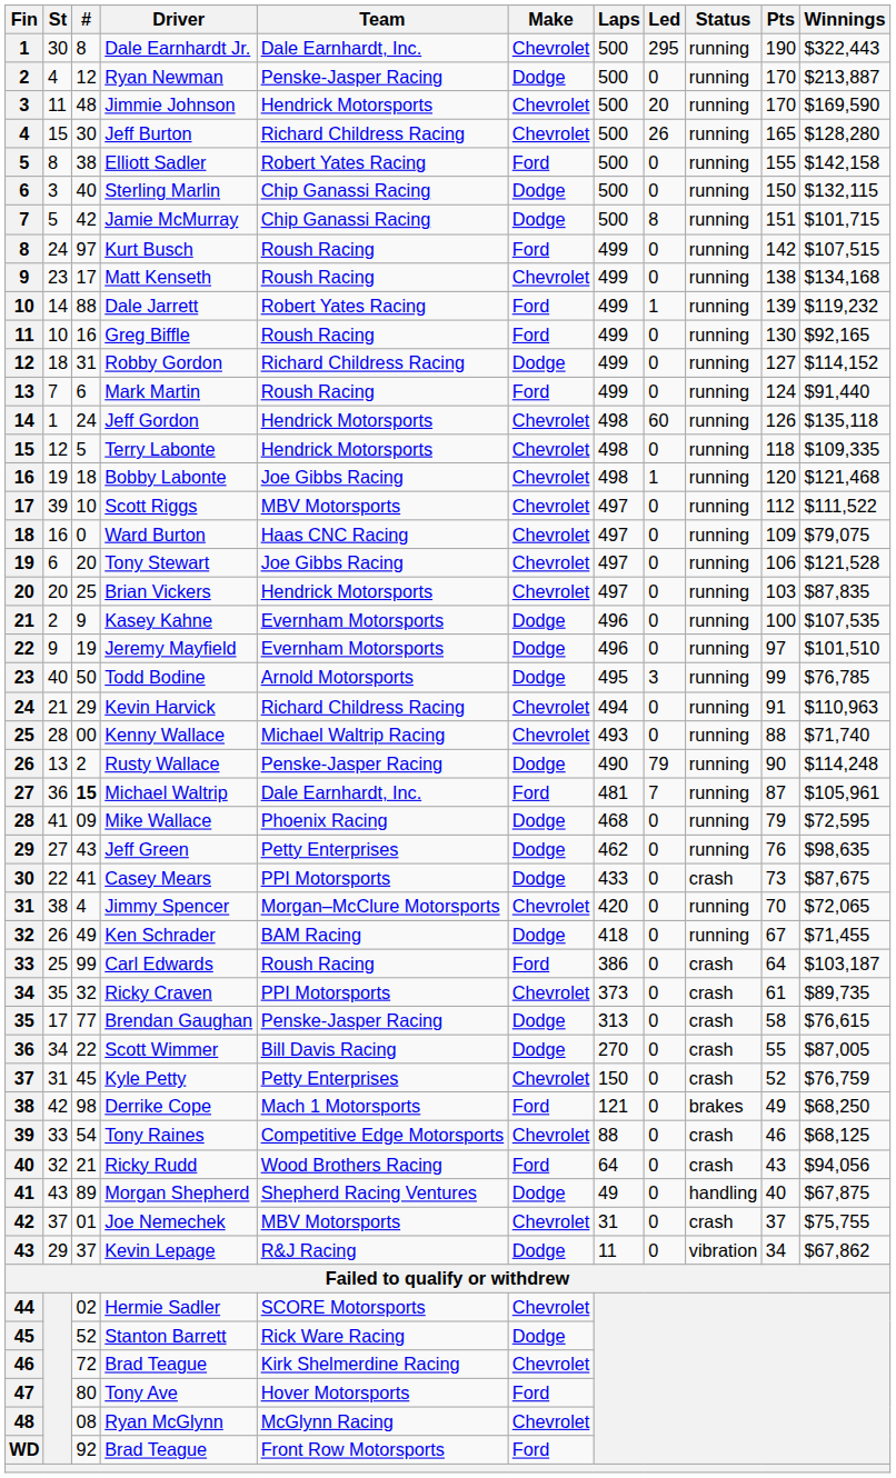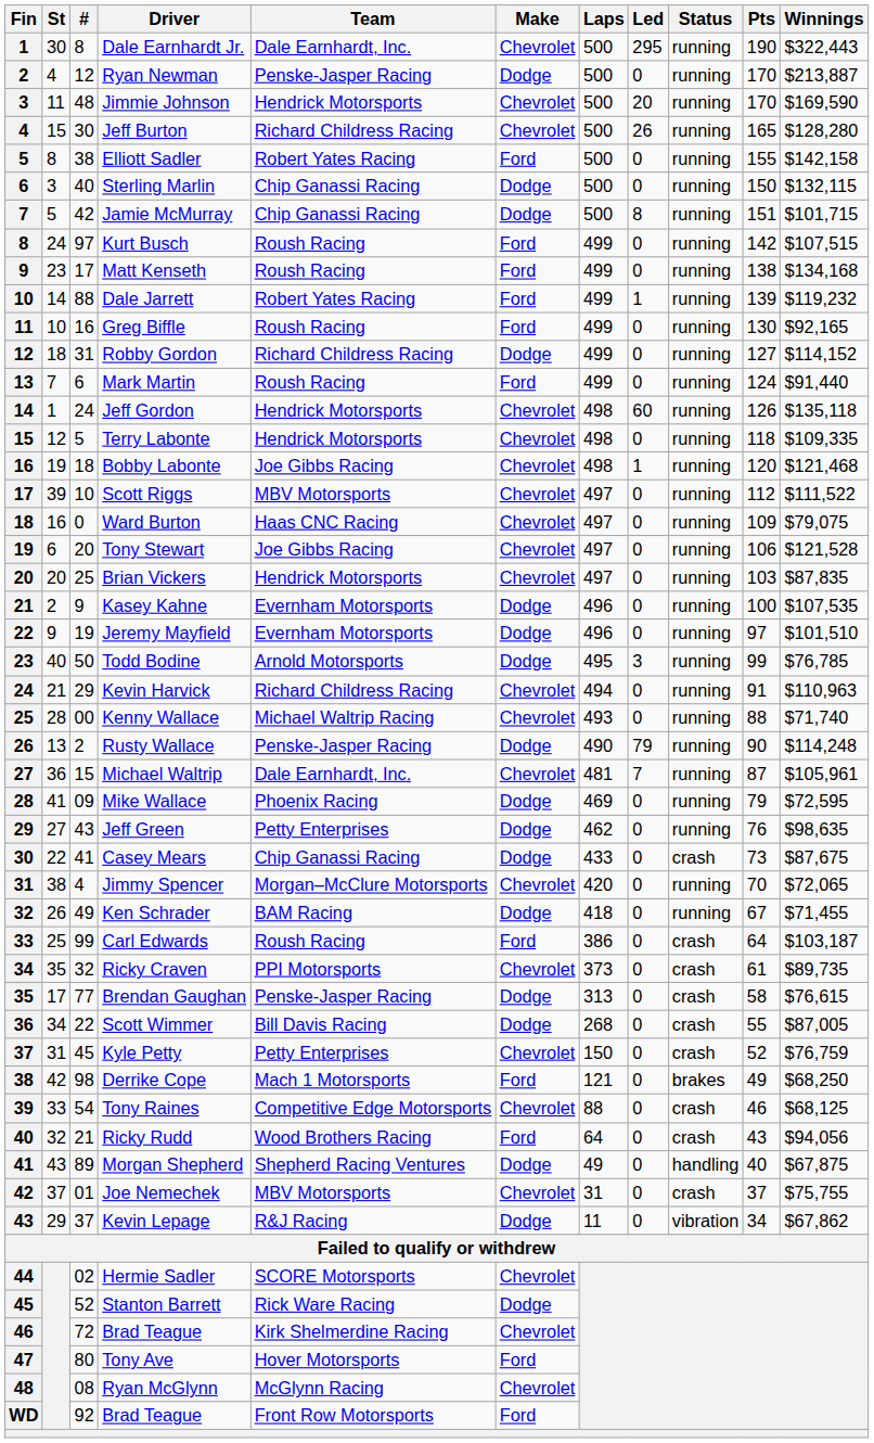 <table class="wikitable" style="font-size:95%">
 <tr>
 <th>Fin</th>
 <th>St</th>
 <th>#</th>
 <th>Driver</th>
 <th>Team</th>
 <th>Make</th>
 <th>Laps</th>
 <th>Led</th>
 <th>Status</th>
 <th>Pts</th>
 <th>Winnings</th>
 </tr>
 <tr>
 <th>1</th>
 <td>30</td>
 <td>8</td>
 <td><a href='#'>Dale Earnhardt Jr.</a></td>
 <td><a href='#'>Dale Earnhardt, Inc.</a></td>
 <td><a href='#'>Chevrolet</a></td>
 <td>500</td>
 <td>295</td>
 <td>running</td>
 <td>190</td>
 <td>$322,443</td>
 </tr>
 <tr>
 <th>2</th>
 <td>4</td>
 <td>12</td>
 <td><a href='#'>Ryan Newman</a></td>
 <td><a href='#'>Penske-Jasper Racing</a></td>
 <td><a href='#'>Dodge</a></td>
 <td>500</td>
 <td>0</td>
 <td>running</td>
 <td>170</td>
 <td>$213,887</td>
 </tr>
 <tr>
 <th>3</th>
 <td>11</td>
 <td>48</td>
 <td><a href='#'>Jimmie Johnson</a></td>
 <td><a href='#'>Hendrick Motorsports</a></td>
 <td><a href='#'>Chevrolet</a></td>
 <td>500</td>
 <td>20</td>
 <td>running</td>
 <td>170</td>
 <td>$169,590</td>
 </tr>
 <tr>
 <th>4</th>
 <td>15</td>
 <td>30</td>
 <td><a href='#'>Jeff Burton</a></td>
 <td><a href='#'>Richard Childress Racing</a></td>
 <td><a href='#'>Chevrolet</a></td>
 <td>500</td>
 <td>26</td>
 <td>running</td>
 <td>165</td>
 <td>$128,280</td>
 </tr>
 <tr>
 <th>5</th>
 <td>8</td>
 <td>38</td>
 <td><a href='#'>Elliott Sadler</a></td>
 <td><a href='#'>Robert Yates Racing</a></td>
 <td><a href='#'>Ford</a></td>
 <td>500</td>
 <td>0</td>
 <td>running</td>
 <td>155</td>
 <td>$142,158</td>
 </tr>
 <tr>
 <th>6</th>
 <td>3</td>
 <td>40</td>
 <td><a href='#'>Sterling Marlin</a></td>
 <td><a href='#'>Chip Ganassi Racing</a></td>
 <td><a href='#'>Dodge</a></td>
 <td>500</td>
 <td>0</td>
 <td>running</td>
 <td>150</td>
 <td>$132,115</td>
 </tr>
 <tr>
 <th>7</th>
 <td>5</td>
 <td>42</td>
 <td><a href='#'>Jamie McMurray</a></td>
 <td><a href='#'>Chip Ganassi Racing</a></td>
 <td><a href='#'>Dodge</a></td>
 <td>500</td>
 <td>8</td>
 <td>running</td>
 <td>151</td>
 <td>$101,715</td>
 </tr>
 <tr>
 <th>8</th>
 <td>24</td>
 <td>97</td>
 <td><a href='#'>Kurt Busch</a></td>
 <td><a href='#'>Roush Racing</a></td>
 <td><a href='#'>Ford</a></td>
 <td>499</td>
 <td>0</td>
 <td>running</td>
 <td>142</td>
 <td>$107,515</td>
 </tr>
 <tr>
 <th>9</th>
 <td>23</td>
 <td>17</td>
 <td><a href='#'>Matt Kenseth</a></td>
 <td><a href='#'>Roush Racing</a></td>
-<td><a href='#'>Chevrolet</a></td>
+<td><a href='#'>Ford</a></td>
 <td>499</td>
 <td>0</td>
 <td>running</td>
 <td>138</td>
 <td>$134,168</td>
 </tr>
 <tr>
 <th>10</th>
 <td>14</td>
 <td>88</td>
 <td><a href='#'>Dale Jarrett</a></td>
 <td><a href='#'>Robert Yates Racing</a></td>
 <td><a href='#'>Ford</a></td>
 <td>499</td>
 <td>1</td>
 <td>running</td>
 <td>139</td>
 <td>$119,232</td>
 </tr>
 <tr>
 <th>11</th>
 <td>10</td>
 <td>16</td>
 <td><a href='#'>Greg Biffle</a></td>
 <td><a href='#'>Roush Racing</a></td>
 <td><a href='#'>Ford</a></td>
 <td>499</td>
 <td>0</td>
 <td>running</td>
 <td>130</td>
 <td>$92,165</td>
 </tr>
 <tr>
 <th>12</th>
 <td>18</td>
 <td>31</td>
 <td><a href='#'>Robby Gordon</a></td>
 <td><a href='#'>Richard Childress Racing</a></td>
 <td><a href='#'>Dodge</a></td>
 <td>499</td>
 <td>0</td>
 <td>running</td>
 <td>127</td>
 <td>$114,152</td>
 </tr>
 <tr>
 <th>13</th>
 <td>7</td>
 <td>6</td>
 <td><a href='#'>Mark Martin</a></td>
 <td><a href='#'>Roush Racing</a></td>
 <td><a href='#'>Ford</a></td>
 <td>499</td>
 <td>0</td>
 <td>running</td>
 <td>124</td>
 <td>$91,440</td>
 </tr>
 <tr>
 <th>14</th>
 <td>1</td>
 <td>24</td>
 <td><a href='#'>Jeff Gordon</a></td>
 <td><a href='#'>Hendrick Motorsports</a></td>
 <td><a href='#'>Chevrolet</a></td>
 <td>498</td>
 <td>60</td>
 <td>running</td>
 <td>126</td>
 <td>$135,118</td>
 </tr>
 <tr>
 <th>15</th>
 <td>12</td>
 <td>5</td>
 <td><a href='#'>Terry Labonte</a></td>
 <td><a href='#'>Hendrick Motorsports</a></td>
 <td><a href='#'>Chevrolet</a></td>
 <td>498</td>
 <td>0</td>
 <td>running</td>
 <td>118</td>
 <td>$109,335</td>
 </tr>
 <tr>
 <th>16</th>
 <td>19</td>
 <td>18</td>
 <td><a href='#'>Bobby Labonte</a></td>
 <td><a href='#'>Joe Gibbs Racing</a></td>
 <td><a href='#'>Chevrolet</a></td>
 <td>498</td>
 <td>1</td>
 <td>running</td>
 <td>120</td>
 <td>$121,468</td>
 </tr>
 <tr>
 <th>17</th>
 <td>39</td>
 <td>10</td>
 <td><a href='#'>Scott Riggs</a></td>
 <td><a href='#'>MBV Motorsports</a></td>
 <td><a href='#'>Chevrolet</a></td>
 <td>497</td>
 <td>0</td>
 <td>running</td>
 <td>112</td>
 <td>$111,522</td>
 </tr>
 <tr>
 <th>18</th>
 <td>16</td>
 <td>0</td>
 <td><a href='#'>Ward Burton</a></td>
 <td><a href='#'>Haas CNC Racing</a></td>
 <td><a href='#'>Chevrolet</a></td>
 <td>497</td>
 <td>0</td>
 <td>running</td>
 <td>109</td>
 <td>$79,075</td>
 </tr>
 <tr>
 <th>19</th>
 <td>6</td>
 <td>20</td>
 <td><a href='#'>Tony Stewart</a></td>
 <td><a href='#'>Joe Gibbs Racing</a></td>
 <td><a href='#'>Chevrolet</a></td>
 <td>497</td>
 <td>0</td>
 <td>running</td>
 <td>106</td>
 <td>$121,528</td>
 </tr>
 <tr>
 <th>20</th>
 <td>20</td>
 <td>25</td>
 <td><a href='#'>Brian Vickers</a></td>
 <td><a href='#'>Hendrick Motorsports</a></td>
 <td><a href='#'>Chevrolet</a></td>
 <td>497</td>
 <td>0</td>
 <td>running</td>
 <td>103</td>
 <td>$87,835</td>
 </tr>
 <tr>
 <th>21</th>
 <td>2</td>
 <td>9</td>
 <td><a href='#'>Kasey Kahne</a></td>
 <td><a href='#'>Evernham Motorsports</a></td>
 <td><a href='#'>Dodge</a></td>
 <td>496</td>
 <td>0</td>
 <td>running</td>
 <td>100</td>
 <td>$107,535</td>
 </tr>
 <tr>
 <th>22</th>
 <td>9</td>
 <td>19</td>
 <td><a href='#'>Jeremy Mayfield</a></td>
 <td><a href='#'>Evernham Motorsports</a></td>
 <td><a href='#'>Dodge</a></td>
 <td>496</td>
 <td>0</td>
 <td>running</td>
 <td>97</td>
 <td>$101,510</td>
 </tr>
 <tr>
 <th>23</th>
 <td>40</td>
 <td>50</td>
 <td><a href='#'>Todd Bodine</a></td>
 <td><a href='#'>Arnold Motorsports</a></td>
 <td><a href='#'>Dodge</a></td>
 <td>495</td>
 <td>3</td>
 <td>running</td>
 <td>99</td>
 <td>$76,785</td>
 </tr>
 <tr>
 <th>24</th>
 <td>21</td>
 <td>29</td>
 <td><a href='#'>Kevin Harvick</a></td>
 <td><a href='#'>Richard Childress Racing</a></td>
 <td><a href='#'>Chevrolet</a></td>
 <td>494</td>
 <td>0</td>
 <td>running</td>
 <td>91</td>
 <td>$110,963</td>
 </tr>
 <tr>
 <th>25</th>
 <td>28</td>
 <td>00</td>
 <td><a href='#'>Kenny Wallace</a></td>
 <td><a href='#'>Michael Waltrip Racing</a></td>
 <td><a href='#'>Chevrolet</a></td>
 <td>493</td>
 <td>0</td>
 <td>running</td>
 <td>88</td>
 <td>$71,740</td>
 </tr>
 <tr>
 <th>26</th>
 <td>13</td>
 <td>2</td>
 <td><a href='#'>Rusty Wallace</a></td>
 <td><a href='#'>Penske-Jasper Racing</a></td>
 <td><a href='#'>Dodge</a></td>
 <td>490</td>
 <td>79</td>
 <td>running</td>
 <td>90</td>
 <td>$114,248</td>
 </tr>
 <tr>
 <th>27</th>
 <td>36</td>
-<td><strong>15</strong></td>
+<td>15</td>
 <td><a href='#'>Michael Waltrip</a></td>
 <td><a href='#'>Dale Earnhardt, Inc.</a></td>
-<td><a href='#'>Ford</a></td>
+<td><a href='#'>Chevrolet</a></td>
 <td>481</td>
 <td>7</td>
 <td>running</td>
 <td>87</td>
 <td>$105,961</td>
 </tr>
 <tr>
 <th>28</th>
 <td>41</td>
 <td>09</td>
 <td><a href='#'>Mike Wallace</a></td>
 <td><a href='#'>Phoenix Racing</a></td>
 <td><a href='#'>Dodge</a></td>
-<td>468</td>
+<td>469</td>
 <td>0</td>
 <td>running</td>
 <td>79</td>
 <td>$72,595</td>
 </tr>
 <tr>
 <th>29</th>
 <td>27</td>
 <td>43</td>
 <td><a href='#'>Jeff Green</a></td>
 <td><a href='#'>Petty Enterprises</a></td>
 <td><a href='#'>Dodge</a></td>
 <td>462</td>
 <td>0</td>
 <td>running</td>
 <td>76</td>
 <td>$98,635</td>
 </tr>
 <tr>
 <th>30</th>
 <td>22</td>
 <td>41</td>
 <td><a href='#'>Casey Mears</a></td>
-<td><a href='#'>PPI Motorsports</a></td>
+<td><a href='#'>Chip Ganassi Racing</a></td>
 <td><a href='#'>Dodge</a></td>
 <td>433</td>
 <td>0</td>
 <td>crash</td>
 <td>73</td>
 <td>$87,675</td>
 </tr>
 <tr>
 <th>31</th>
 <td>38</td>
 <td>4</td>
 <td><a href='#'>Jimmy Spencer</a></td>
 <td><a href='#'>Morgan–McClure Motorsports</a></td>
 <td><a href='#'>Chevrolet</a></td>
 <td>420</td>
 <td>0</td>
 <td>running</td>
 <td>70</td>
 <td>$72,065</td>
 </tr>
 <tr>
 <th>32</th>
 <td>26</td>
 <td>49</td>
 <td><a href='#'>Ken Schrader</a></td>
 <td><a href='#'>BAM Racing</a></td>
 <td><a href='#'>Dodge</a></td>
 <td>418</td>
 <td>0</td>
 <td>running</td>
 <td>67</td>
 <td>$71,455</td>
 </tr>
 <tr>
 <th>33</th>
 <td>25</td>
 <td>99</td>
 <td><a href='#'>Carl Edwards</a></td>
 <td><a href='#'>Roush Racing</a></td>
 <td><a href='#'>Ford</a></td>
 <td>386</td>
 <td>0</td>
 <td>crash</td>
 <td>64</td>
 <td>$103,187</td>
 </tr>
 <tr>
 <th>34</th>
 <td>35</td>
 <td>32</td>
 <td><a href='#'>Ricky Craven</a></td>
 <td><a href='#'>PPI Motorsports</a></td>
 <td><a href='#'>Chevrolet</a></td>
 <td>373</td>
 <td>0</td>
 <td>crash</td>
 <td>61</td>
 <td>$89,735</td>
 </tr>
 <tr>
 <th>35</th>
 <td>17</td>
 <td>77</td>
 <td><a href='#'>Brendan Gaughan</a></td>
 <td><a href='#'>Penske-Jasper Racing</a></td>
 <td><a href='#'>Dodge</a></td>
 <td>313</td>
 <td>0</td>
 <td>crash</td>
 <td>58</td>
 <td>$76,615</td>
 </tr>
 <tr>
 <th>36</th>
 <td>34</td>
 <td>22</td>
 <td><a href='#'>Scott Wimmer</a></td>
 <td><a href='#'>Bill Davis Racing</a></td>
 <td><a href='#'>Dodge</a></td>
-<td>270</td>
+<td>268</td>
 <td>0</td>
 <td>crash</td>
 <td>55</td>
 <td>$87,005</td>
 </tr>
 <tr>
 <th>37</th>
 <td>31</td>
 <td>45</td>
 <td><a href='#'>Kyle Petty</a></td>
 <td><a href='#'>Petty Enterprises</a></td>
 <td><a href='#'>Chevrolet</a></td>
 <td>150</td>
 <td>0</td>
 <td>crash</td>
 <td>52</td>
 <td>$76,759</td>
 </tr>
 <tr>
 <th>38</th>
 <td>42</td>
 <td>98</td>
 <td><a href='#'>Derrike Cope</a></td>
 <td><a href='#'>Mach 1 Motorsports</a></td>
 <td><a href='#'>Ford</a></td>
 <td>121</td>
 <td>0</td>
 <td>brakes</td>
 <td>49</td>
 <td>$68,250</td>
 </tr>
 <tr>
 <th>39</th>
 <td>33</td>
 <td>54</td>
 <td><a href='#'>Tony Raines</a></td>
 <td><a href='#'>Competitive Edge Motorsports</a></td>
 <td><a href='#'>Chevrolet</a></td>
 <td>88</td>
 <td>0</td>
 <td>crash</td>
 <td>46</td>
 <td>$68,125</td>
 </tr>
 <tr>
 <th>40</th>
 <td>32</td>
 <td>21</td>
 <td><a href='#'>Ricky Rudd</a></td>
 <td><a href='#'>Wood Brothers Racing</a></td>
 <td><a href='#'>Ford</a></td>
 <td>64</td>
 <td>0</td>
 <td>crash</td>
 <td>43</td>
 <td>$94,056</td>
 </tr>
 <tr>
 <th>41</th>
 <td>43</td>
 <td>89</td>
 <td><a href='#'>Morgan Shepherd</a></td>
 <td><a href='#'>Shepherd Racing Ventures</a></td>
 <td><a href='#'>Dodge</a></td>
 <td>49</td>
 <td>0</td>
 <td>handling</td>
 <td>40</td>
 <td>$67,875</td>
 </tr>
 <tr>
 <th>42</th>
 <td>37</td>
 <td>01</td>
 <td><a href='#'>Joe Nemechek</a></td>
 <td><a href='#'>MBV Motorsports</a></td>
 <td><a href='#'>Chevrolet</a></td>
 <td>31</td>
 <td>0</td>
 <td>crash</td>
 <td>37</td>
 <td>$75,755</td>
 </tr>
 <tr>
 <th>43</th>
 <td>29</td>
 <td>37</td>
 <td><a href='#'>Kevin Lepage</a></td>
 <td><a href='#'>R&J Racing</a></td>
 <td><a href='#'>Dodge</a></td>
 <td>11</td>
 <td>0</td>
 <td>vibration</td>
 <td>34</td>
 <td>$67,862</td>
 </tr>
 <tr>
 <th colspan="11">Failed to qualify or withdrew</th>
 </tr>
 <tr>
 <th>44</th>
 <th rowspan="6"></th>
 <td>02</td>
 <td><a href='#'>Hermie Sadler</a></td>
 <td><a href='#'>SCORE Motorsports</a></td>
 <td><a href='#'>Chevrolet</a></td>
 <th colspan="5" rowspan="6"></th>
 </tr>
 <tr>
 <th>45</th>
 <td>52</td>
 <td><a href='#'>Stanton Barrett</a></td>
 <td><a href='#'>Rick Ware Racing</a></td>
 <td><a href='#'>Dodge</a></td>
 </tr>
 <tr>
 <th>46</th>
 <td>72</td>
 <td><a href='#'>Brad Teague</a></td>
 <td><a href='#'>Kirk Shelmerdine Racing</a></td>
 <td><a href='#'>Chevrolet</a></td>
 </tr>
 <tr>
 <th>47</th>
 <td>80</td>
 <td><a href='#'>Tony Ave</a></td>
 <td><a href='#'>Hover Motorsports</a></td>
 <td><a href='#'>Ford</a></td>
 </tr>
 <tr>
 <th>48</th>
 <td>08</td>
 <td><a href='#'>Ryan McGlynn</a></td>
 <td><a href='#'>McGlynn Racing</a></td>
 <td><a href='#'>Chevrolet</a></td>
 </tr>
 <tr>
 <th>WD</th>
 <td>92</td>
 <td><a href='#'>Brad Teague</a></td>
 <td><a href='#'>Front Row Motorsports</a></td>
 <td><a href='#'>Ford</a></td>
 </tr>
 <tr>
 <th colspan="11"></th>
 </tr>
 </table>
